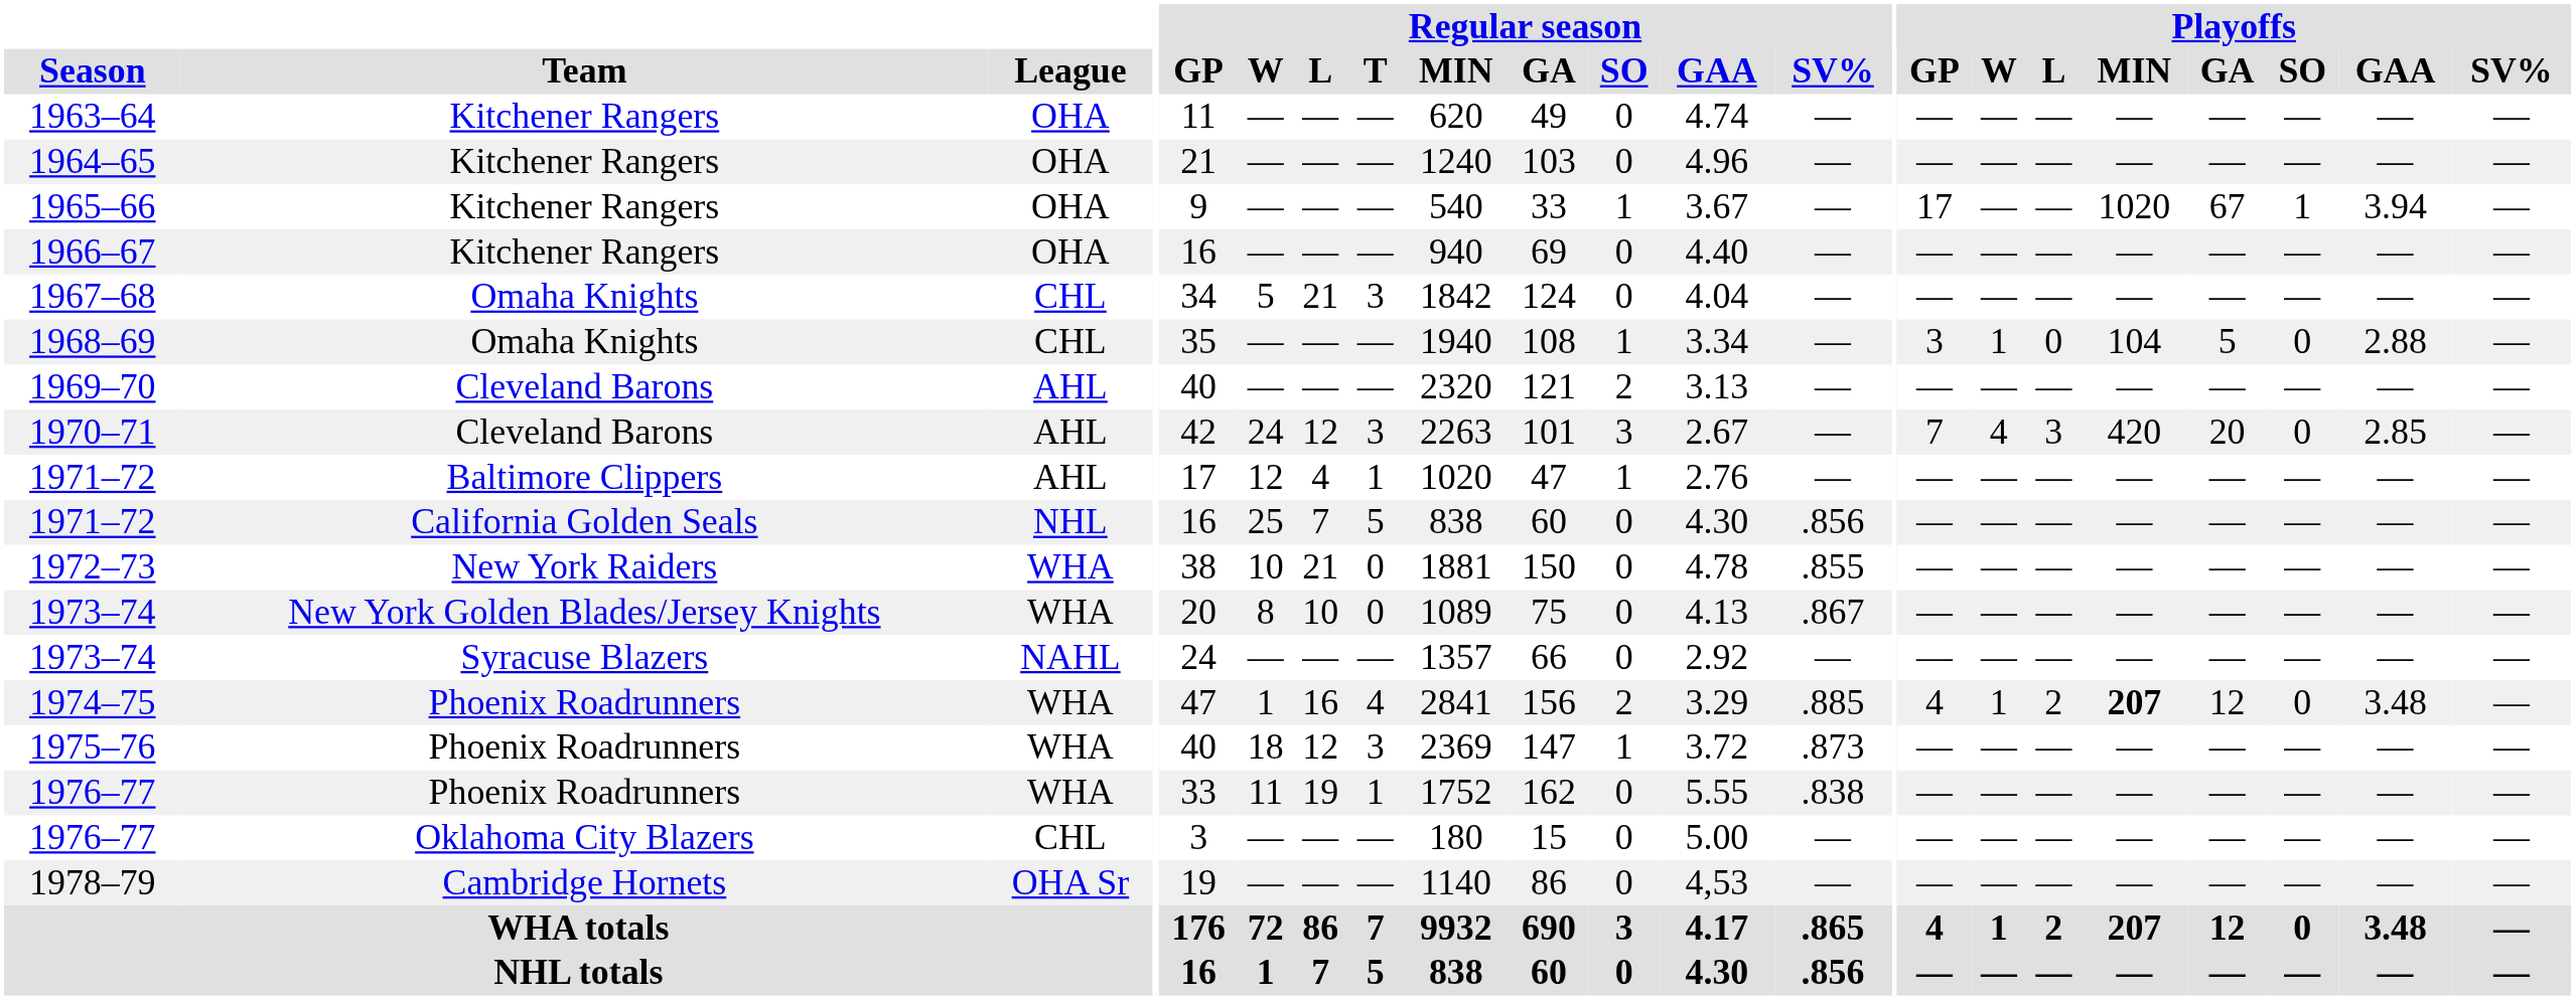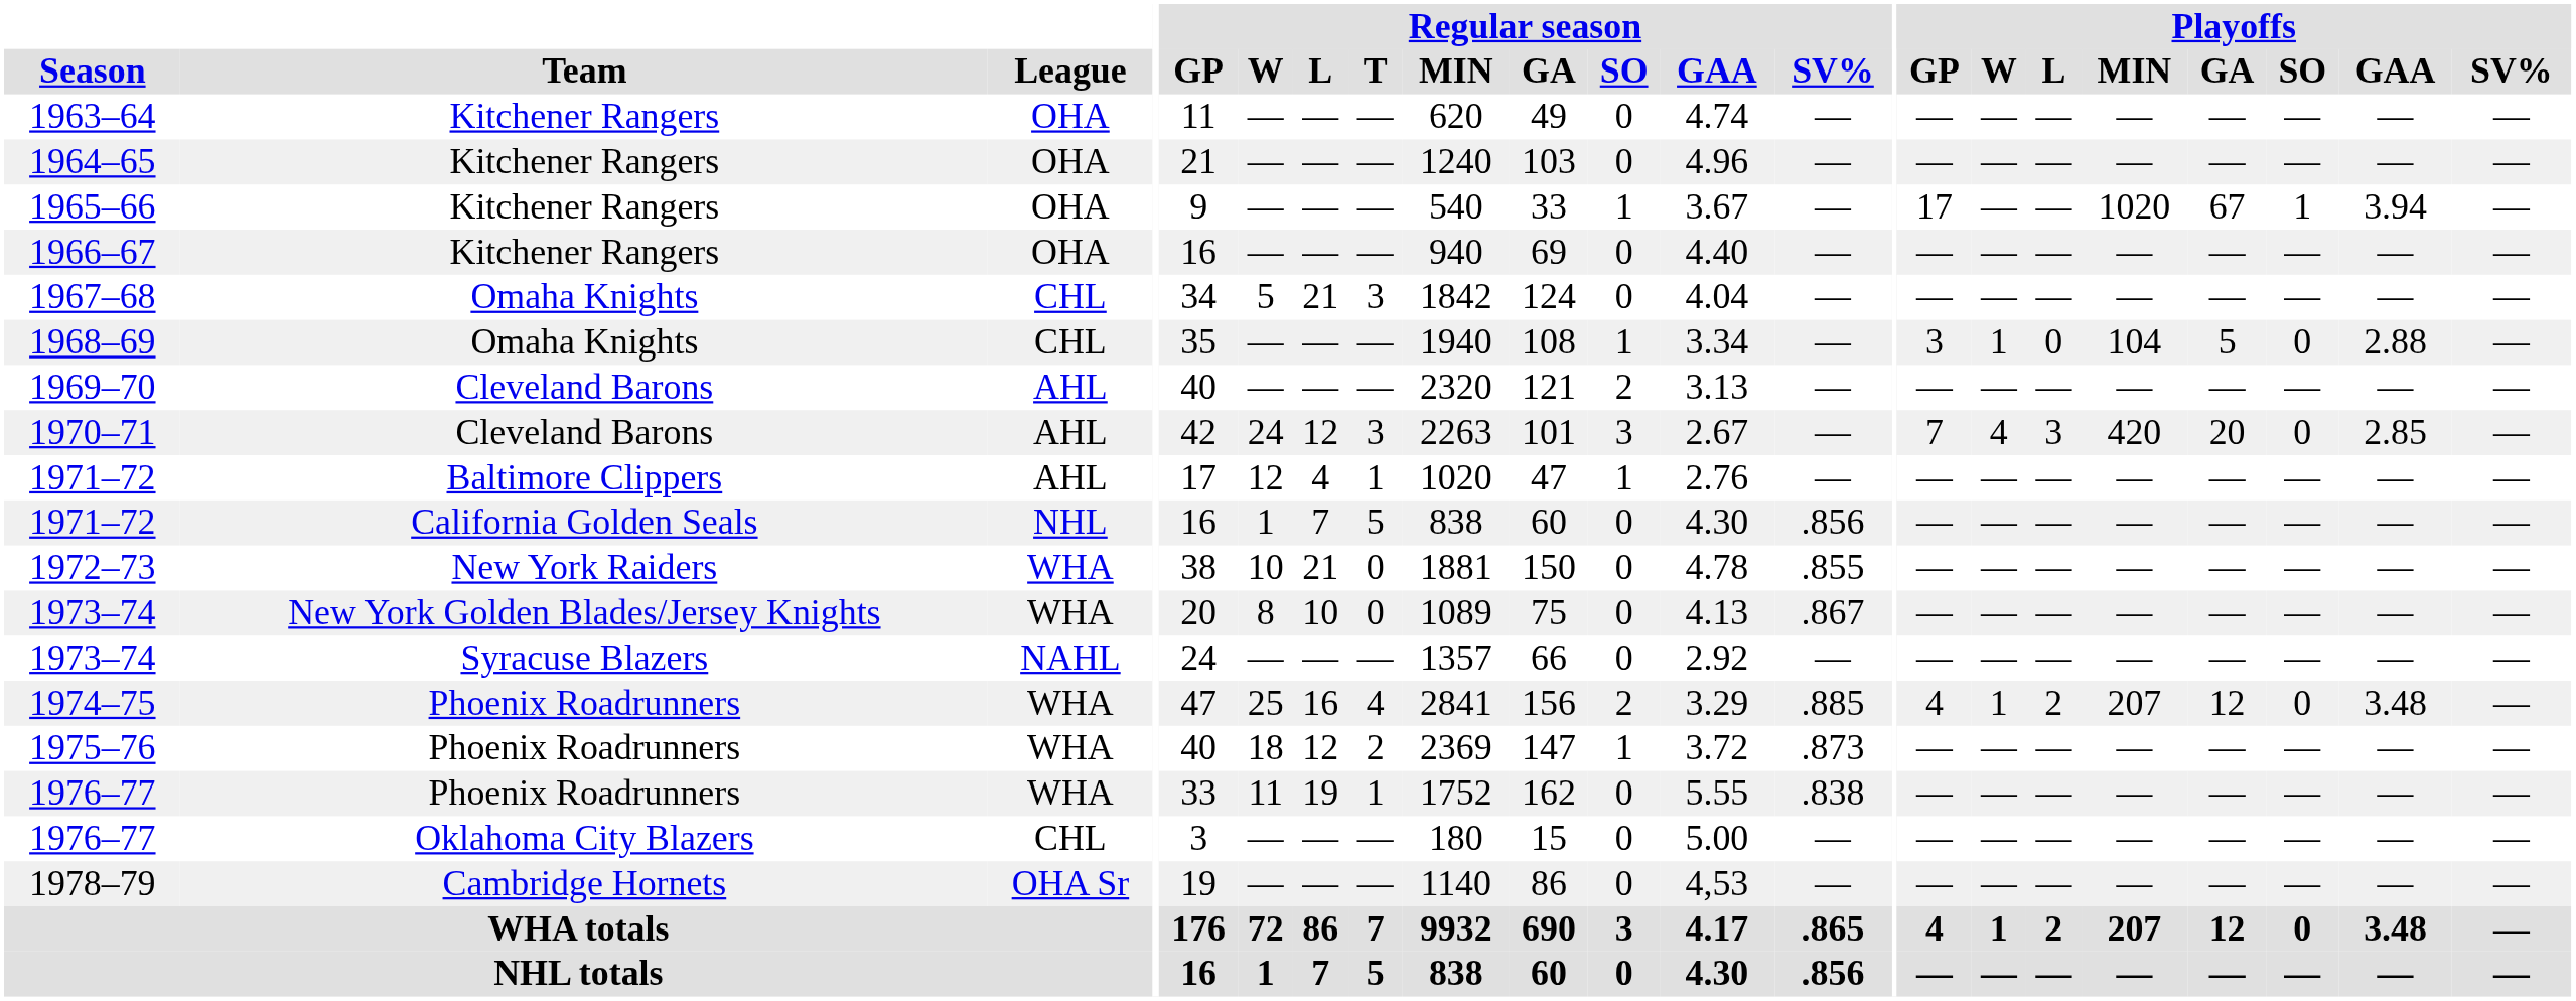 <table border="0" cellpadding="1" cellspacing="0" style="width:90%; text-align:center;">
 <tr bgcolor="#e0e0e0">
 <th colspan="3" bgcolor="#ffffff"></th>
 <th rowspan="99" bgcolor="#ffffff"></th>
 <th colspan="9" bgcolor="#e0e0e0"><a href='#'>Regular season</a></th>
 <th rowspan="99" bgcolor="#ffffff"></th>
 <th colspan="8" bgcolor="#e0e0e0"><a href='#'>Playoffs</a></th>
 </tr>
 <tr bgcolor="#e0e0e0">
 <th><a href='#'>Season</a></th>
 <th>Team</th>
 <th>League</th>
 <th>GP</th>
 <th>W</th>
 <th>L</th>
 <th>T</th>
 <th>MIN</th>
 <th>GA</th>
 <th><a href='#'>SO</a></th>
 <th><a href='#'>GAA</a></th>
 <th><a href='#'>SV%</a></th>
 <th>GP</th>
 <th>W</th>
 <th>L</th>
 <th>MIN</th>
 <th>GA</th>
 <th>SO</th>
 <th>GAA</th>
 <th>SV%</th>
 </tr>
 <tr>
 <td><a href='#'>1963–64</a></td>
 <td><a href='#'>Kitchener Rangers</a></td>
 <td><a href='#'>OHA</a></td>
 <td>11</td>
 <td>—</td>
 <td>—</td>
 <td>—</td>
 <td>620</td>
 <td>49</td>
 <td>0</td>
 <td>4.74</td>
 <td>—</td>
 <td>—</td>
 <td>—</td>
 <td>—</td>
 <td>—</td>
 <td>—</td>
 <td>—</td>
 <td>—</td>
 <td>—</td>
 </tr>
 <tr bgcolor="#f0f0f0">
 <td><a href='#'>1964–65</a></td>
 <td>Kitchener Rangers</td>
 <td>OHA</td>
 <td>21</td>
 <td>—</td>
 <td>—</td>
 <td>—</td>
 <td>1240</td>
 <td>103</td>
 <td>0</td>
 <td>4.96</td>
 <td>—</td>
 <td>—</td>
 <td>—</td>
 <td>—</td>
 <td>—</td>
 <td>—</td>
 <td>—</td>
 <td>—</td>
 <td>—</td>
 </tr>
 <tr>
 <td><a href='#'>1965–66</a></td>
 <td>Kitchener Rangers</td>
 <td>OHA</td>
 <td>9</td>
 <td>—</td>
 <td>—</td>
 <td>—</td>
 <td>540</td>
 <td>33</td>
 <td>1</td>
 <td>3.67</td>
 <td>—</td>
 <td>17</td>
 <td>—</td>
 <td>—</td>
 <td>1020</td>
 <td>67</td>
 <td>1</td>
 <td>3.94</td>
 <td>—</td>
 </tr>
 <tr bgcolor="#f0f0f0">
 <td><a href='#'>1966–67</a></td>
 <td>Kitchener Rangers</td>
 <td>OHA</td>
 <td>16</td>
 <td>—</td>
 <td>—</td>
 <td>—</td>
 <td>940</td>
 <td>69</td>
 <td>0</td>
 <td>4.40</td>
 <td>—</td>
 <td>—</td>
 <td>—</td>
 <td>—</td>
 <td>—</td>
 <td>—</td>
 <td>—</td>
 <td>—</td>
 <td>—</td>
 </tr>
 <tr>
 <td><a href='#'>1967–68</a></td>
 <td><a href='#'>Omaha Knights</a></td>
 <td><a href='#'>CHL</a></td>
 <td>34</td>
 <td>5</td>
 <td>21</td>
 <td>3</td>
 <td>1842</td>
 <td>124</td>
 <td>0</td>
 <td>4.04</td>
 <td>—</td>
 <td>—</td>
 <td>—</td>
 <td>—</td>
 <td>—</td>
 <td>—</td>
 <td>—</td>
 <td>—</td>
 <td>—</td>
 </tr>
 <tr bgcolor="#f0f0f0">
 <td><a href='#'>1968–69</a></td>
 <td>Omaha Knights</td>
 <td>CHL</td>
 <td>35</td>
 <td>—</td>
 <td>—</td>
 <td>—</td>
 <td>1940</td>
 <td>108</td>
 <td>1</td>
 <td>3.34</td>
 <td>—</td>
 <td>3</td>
 <td>1</td>
 <td>0</td>
 <td>104</td>
 <td>5</td>
 <td>0</td>
 <td>2.88</td>
 <td>—</td>
 </tr>
 <tr>
 <td><a href='#'>1969–70</a></td>
 <td><a href='#'>Cleveland Barons</a></td>
 <td><a href='#'>AHL</a></td>
 <td>40</td>
 <td>—</td>
 <td>—</td>
 <td>—</td>
 <td>2320</td>
 <td>121</td>
 <td>2</td>
 <td>3.13</td>
 <td>—</td>
 <td>—</td>
 <td>—</td>
 <td>—</td>
 <td>—</td>
 <td>—</td>
 <td>—</td>
 <td>—</td>
 <td>—</td>
 </tr>
 <tr bgcolor="#f0f0f0">
 <td><a href='#'>1970–71</a></td>
 <td>Cleveland Barons</td>
 <td>AHL</td>
 <td>42</td>
 <td>24</td>
 <td>12</td>
 <td>3</td>
 <td>2263</td>
 <td>101</td>
 <td>3</td>
 <td>2.67</td>
 <td>—</td>
 <td>7</td>
 <td>4</td>
 <td>3</td>
 <td>420</td>
 <td>20</td>
 <td>0</td>
 <td>2.85</td>
 <td>—</td>
 </tr>
 <tr>
 <td><a href='#'>1971–72</a></td>
 <td><a href='#'>Baltimore Clippers</a></td>
 <td>AHL</td>
 <td>17</td>
 <td>12</td>
 <td>4</td>
 <td>1</td>
 <td>1020</td>
 <td>47</td>
 <td>1</td>
 <td>2.76</td>
 <td>—</td>
 <td>—</td>
 <td>—</td>
 <td>—</td>
 <td>—</td>
 <td>—</td>
 <td>—</td>
 <td>—</td>
 <td>—</td>
 </tr>
 <tr bgcolor="#f0f0f0">
 <td><a href='#'>1971–72</a></td>
 <td><a href='#'>California Golden Seals</a></td>
 <td><a href='#'>NHL</a></td>
 <td>16</td>
-<td>25</td>
+<td>1</td>
 <td>7</td>
 <td>5</td>
 <td>838</td>
 <td>60</td>
 <td>0</td>
 <td>4.30</td>
 <td>.856</td>
 <td>—</td>
 <td>—</td>
 <td>—</td>
 <td>—</td>
 <td>—</td>
 <td>—</td>
 <td>—</td>
 <td>—</td>
 </tr>
 <tr>
 <td><a href='#'>1972–73</a></td>
 <td><a href='#'>New York Raiders</a></td>
 <td><a href='#'>WHA</a></td>
 <td>38</td>
 <td>10</td>
 <td>21</td>
 <td>0</td>
 <td>1881</td>
 <td>150</td>
 <td>0</td>
 <td>4.78</td>
 <td>.855</td>
 <td>—</td>
 <td>—</td>
 <td>—</td>
 <td>—</td>
 <td>—</td>
 <td>—</td>
 <td>—</td>
 <td>—</td>
 </tr>
 <tr bgcolor="#f0f0f0">
 <td><a href='#'>1973–74</a></td>
 <td><a href='#'>New York Golden Blades/Jersey Knights</a></td>
 <td>WHA</td>
 <td>20</td>
 <td>8</td>
 <td>10</td>
 <td>0</td>
 <td>1089</td>
 <td>75</td>
 <td>0</td>
 <td>4.13</td>
 <td>.867</td>
 <td>—</td>
 <td>—</td>
 <td>—</td>
 <td>—</td>
 <td>—</td>
 <td>—</td>
 <td>—</td>
 <td>—</td>
 </tr>
 <tr>
 <td><a href='#'>1973–74</a></td>
 <td><a href='#'>Syracuse Blazers</a></td>
 <td><a href='#'>NAHL</a></td>
 <td>24</td>
 <td>—</td>
 <td>—</td>
 <td>—</td>
 <td>1357</td>
 <td>66</td>
 <td>0</td>
 <td>2.92</td>
 <td>—</td>
 <td>—</td>
 <td>—</td>
 <td>—</td>
 <td>—</td>
 <td>—</td>
 <td>—</td>
 <td>—</td>
 <td>—</td>
 </tr>
 <tr bgcolor="#f0f0f0">
 <td><a href='#'>1974–75</a></td>
 <td><a href='#'>Phoenix Roadrunners</a></td>
 <td>WHA</td>
 <td>47</td>
-<td>1</td>
+<td>25</td>
 <td>16</td>
 <td>4</td>
 <td>2841</td>
 <td>156</td>
 <td>2</td>
 <td>3.29</td>
 <td>.885</td>
 <td>4</td>
 <td>1</td>
 <td>2</td>
-<td><strong>207</strong></td>
+<td>207</td>
 <td>12</td>
 <td>0</td>
 <td>3.48</td>
 <td>—</td>
 </tr>
 <tr>
 <td><a href='#'>1975–76</a></td>
 <td>Phoenix Roadrunners</td>
 <td>WHA</td>
 <td>40</td>
 <td>18</td>
 <td>12</td>
-<td>3</td>
+<td>2</td>
 <td>2369</td>
 <td>147</td>
 <td>1</td>
 <td>3.72</td>
 <td>.873</td>
 <td>—</td>
 <td>—</td>
 <td>—</td>
 <td>—</td>
 <td>—</td>
 <td>—</td>
 <td>—</td>
 <td>—</td>
 </tr>
 <tr bgcolor="#f0f0f0">
 <td><a href='#'>1976–77</a></td>
 <td>Phoenix Roadrunners</td>
 <td>WHA</td>
 <td>33</td>
 <td>11</td>
 <td>19</td>
 <td>1</td>
 <td>1752</td>
 <td>162</td>
 <td>0</td>
 <td>5.55</td>
 <td>.838</td>
 <td>—</td>
 <td>—</td>
 <td>—</td>
 <td>—</td>
 <td>—</td>
 <td>—</td>
 <td>—</td>
 <td>—</td>
 </tr>
 <tr>
 <td><a href='#'>1976–77</a></td>
 <td><a href='#'>Oklahoma City Blazers</a></td>
 <td>CHL</td>
 <td>3</td>
 <td>—</td>
 <td>—</td>
 <td>—</td>
 <td>180</td>
 <td>15</td>
 <td>0</td>
 <td>5.00</td>
 <td>—</td>
 <td>—</td>
 <td>—</td>
 <td>—</td>
 <td>—</td>
 <td>—</td>
 <td>—</td>
 <td>—</td>
 <td>—</td>
 </tr>
 <tr bgcolor="#f0f0f0">
 <td>1978–79</td>
 <td><a href='#'>Cambridge Hornets</a></td>
 <td><a href='#'>OHA Sr</a></td>
 <td>19</td>
 <td>—</td>
 <td>—</td>
 <td>—</td>
 <td>1140</td>
 <td>86</td>
 <td>0</td>
 <td>4,53</td>
 <td>—</td>
 <td>—</td>
 <td>—</td>
 <td>—</td>
 <td>—</td>
 <td>—</td>
 <td>—</td>
 <td>—</td>
 <td>—</td>
 </tr>
 <tr bgcolor="#e0e0e0">
 <th colspan=3>WHA totals</th>
 <th>176</th>
 <th>72</th>
 <th>86</th>
 <th>7</th>
 <th>9932</th>
 <th>690</th>
 <th>3</th>
 <th>4.17</th>
 <th>.865</th>
 <th>4</th>
 <th>1</th>
 <th>2</th>
 <th>207</th>
 <th>12</th>
 <th>0</th>
 <th>3.48</th>
 <th>—</th>
 </tr>
 <tr bgcolor="#e0e0e0">
 <th colspan=3>NHL totals</th>
 <th>16</th>
 <th>1</th>
 <th>7</th>
 <th>5</th>
 <th>838</th>
 <th>60</th>
 <th>0</th>
 <th>4.30</th>
 <th>.856</th>
 <th>—</th>
 <th>—</th>
 <th>—</th>
 <th>—</th>
 <th>—</th>
 <th>—</th>
 <th>—</th>
 <th>—</th>
 </tr>
 </table>
